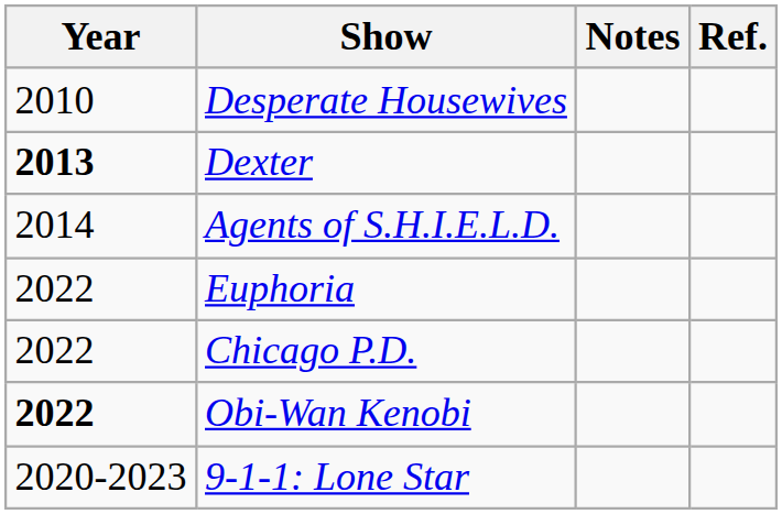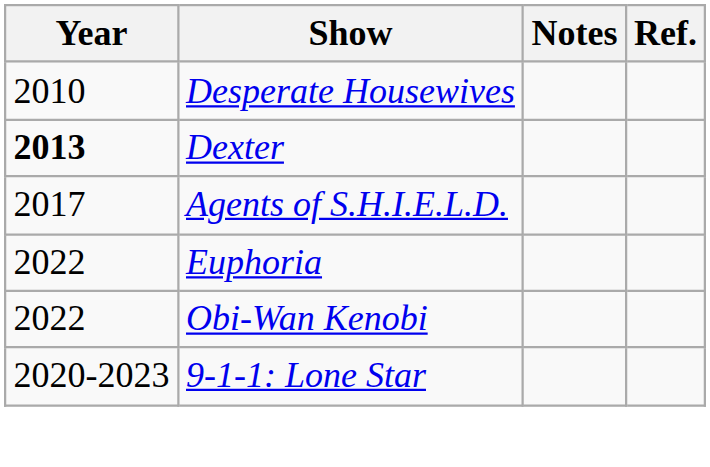 <table class="wikitable">
 <tr>
 <th>Year</th>
 <th>Show</th>
 <th>Notes</th>
 <th>Ref.</th>
 </tr>
 <tr>
 <td>2010</td>
 <td><em><a href='#'>Desperate Housewives</a></em></td>
 <td></td>
 <td></td>
 </tr>
 <tr>
 <td><strong>2013</strong></td>
 <td><em><a href='#'>Dexter</a></em></td>
 <td></td>
 <td></td>
 </tr>
 <tr>
-<td>2014</td>
+<td>2017</td>
 <td><em><a href='#'>Agents of S.H.I.E.L.D.</a></em></td>
 <td></td>
 <td></td>
 </tr>
 <tr>
 <td>2022</td>
 <td><em><a href='#'>Euphoria</a></em></td>
 <td></td>
 <td></td>
 </tr>
 <tr>
 <td>2022</td>
-<td><em><a href='#'>Chicago P.D.</a></em></td>
-<td></td>
-<td></td>
-</tr>
-<tr>
-<td><strong>2022</strong></td>
 <td><em><a href='#'>Obi-Wan Kenobi</a></em></td>
 <td></td>
 <td></td>
 </tr>
 <tr>
 <td>2020-2023</td>
 <td><em><a href='#'>9-1-1: Lone Star</a></em></td>
 <td></td>
 <td></td>
 </tr>
 </table>
